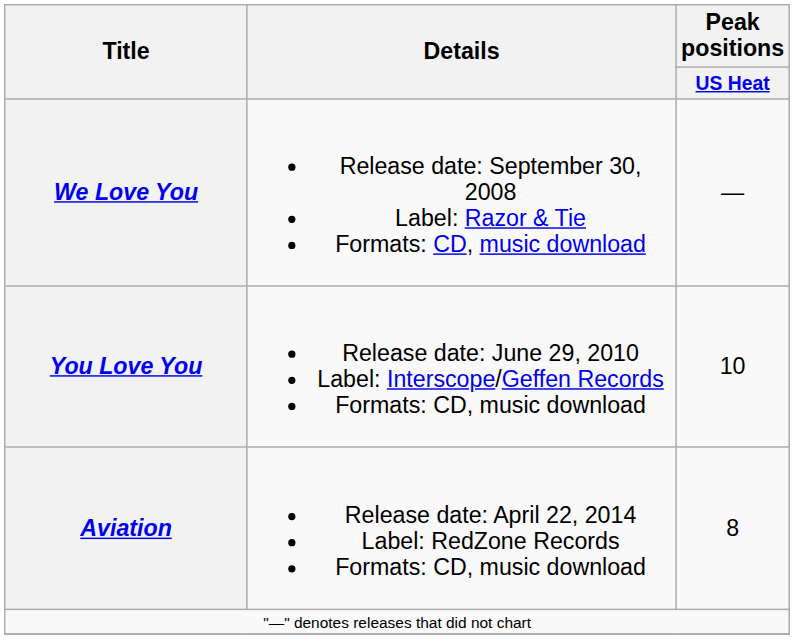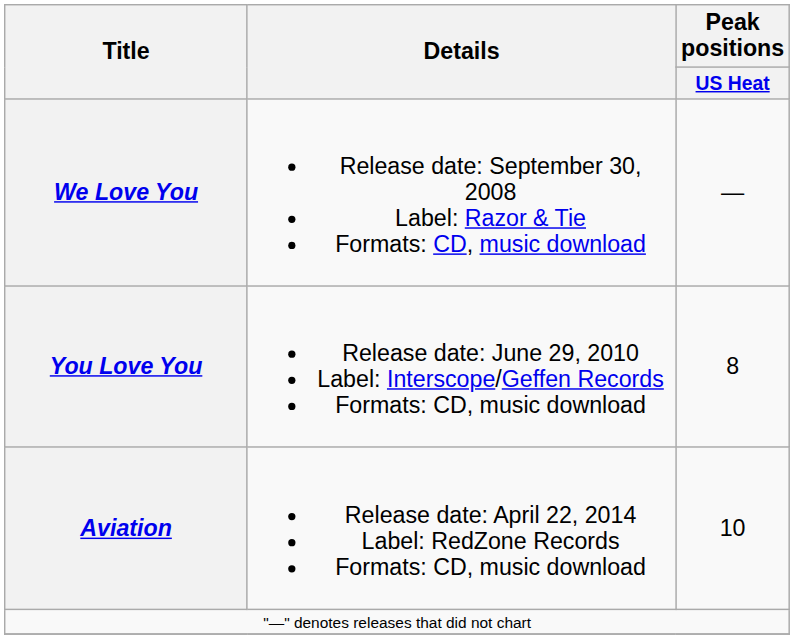 <table class="wikitable plainrowheaders" style="text-align:center;">
 <tr>
 <th rowspan="2" style="width:10em;">Title</th>
 <th rowspan="2" style="width:18em;">Details</th>
 <th colspan="1">Peak positions</th>
 </tr>
 <tr style="font-size:smaller;">
 <th width="50"><a href='#'>US Heat</a><br></th>
 </tr>
 <tr>
 <th scope="row"><em><a href='#'>We Love You</a></em></th>
 <td><br><ul><li>Release date: September 30, 2008</li><li>Label: <a href='#'>Razor & Tie</a></li><li>Formats: <a href='#'>CD</a>, <a href='#'>music download</a></li></ul></td>
 <td>—</td>
 </tr>
 <tr>
 <th scope="row"><em><a href='#'>You Love You</a></em></th>
 <td><br><ul><li>Release date: June 29, 2010</li><li>Label: <a href='#'>Interscope</a>/<a href='#'>Geffen Records</a></li><li>Formats: CD, music download</li></ul></td>
-<td>10</td>
+<td>8</td>
 </tr>
 <tr>
 <th scope="row"><em><a href='#'>Aviation</a></em></th>
 <td><br><ul><li>Release date: April 22, 2014</li><li>Label: RedZone Records</li><li>Formats: CD, music download</li></ul></td>
-<td>8</td>
+<td>10</td>
 </tr>
 <tr>
 <td colspan="10" style="font-size:8pt">"—" denotes releases that did not chart</td>
 </tr>
 <tr>
 </tr>
 </table>
